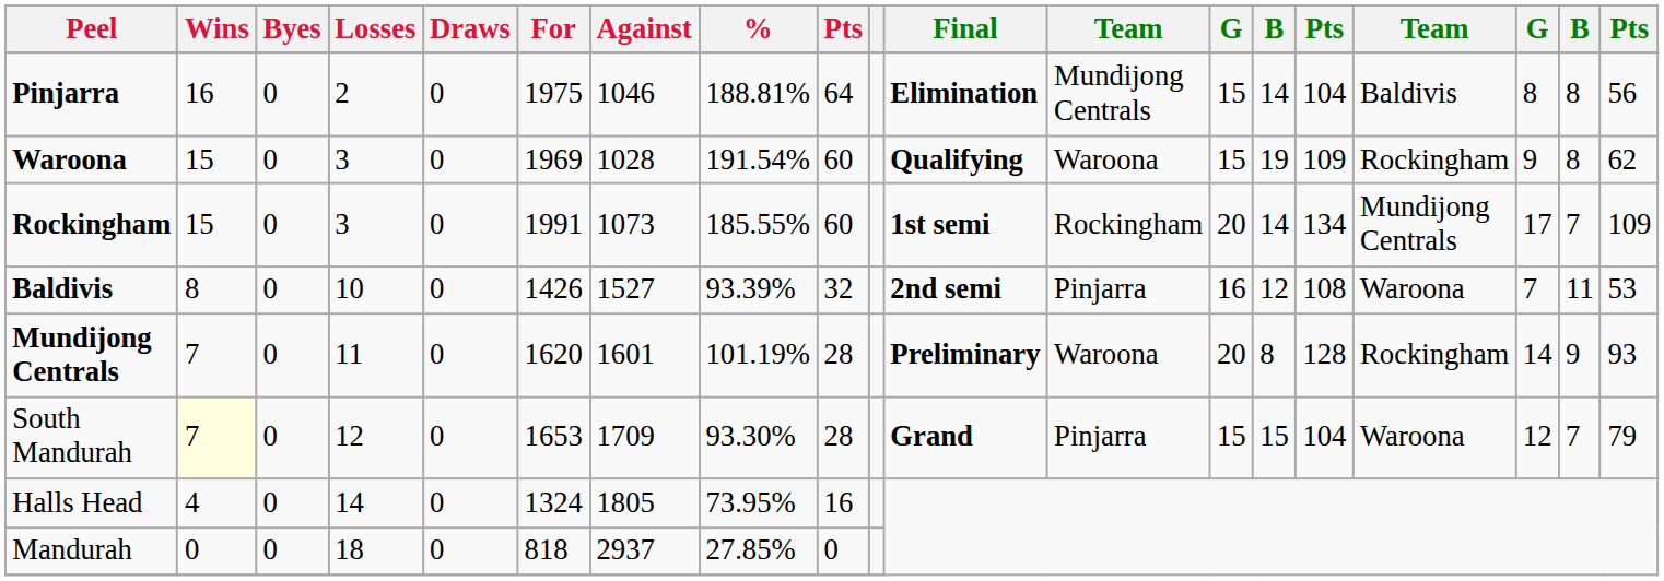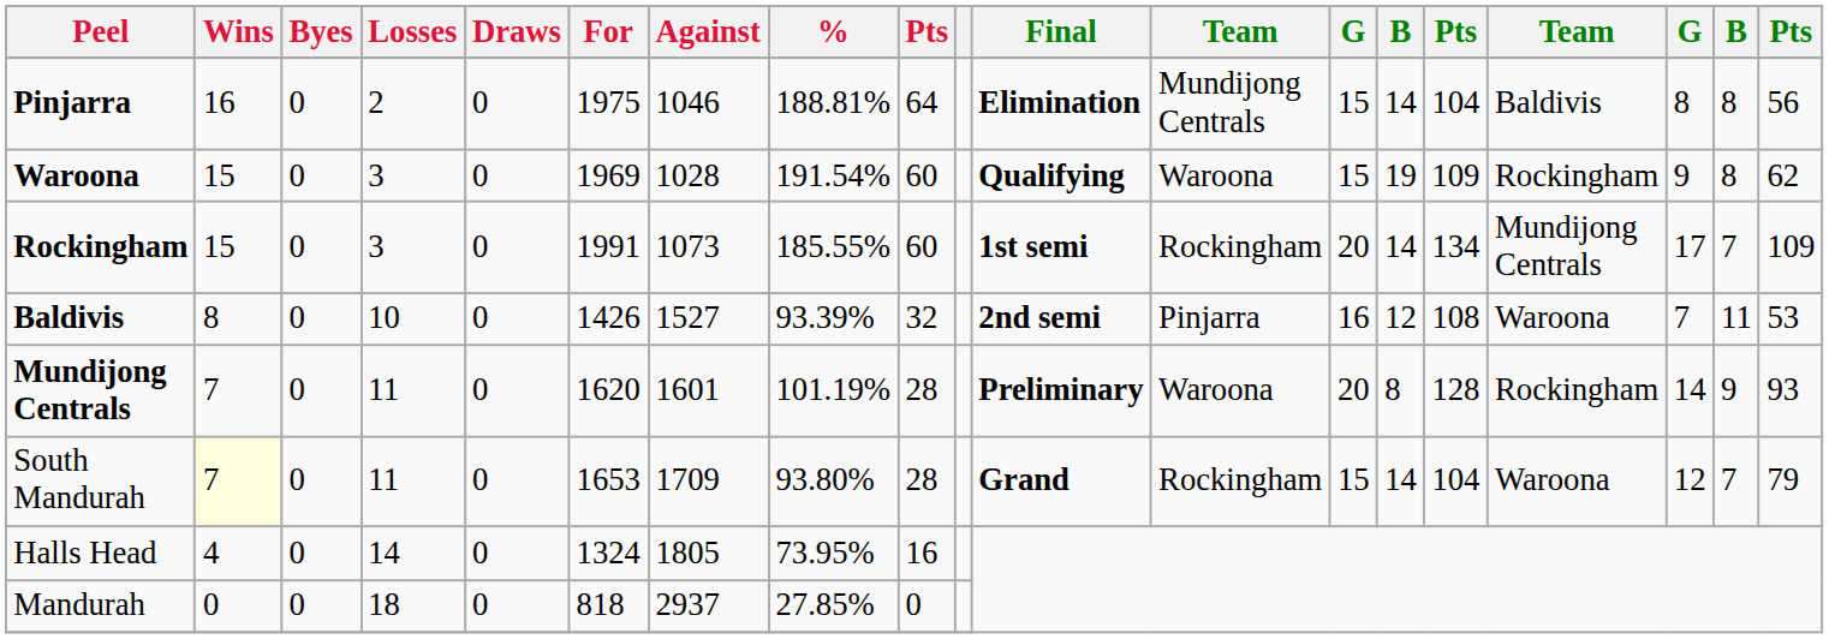 <table style="font-size: 85%; text-align: left;" class="wikitable">
 <tr>
 <th style="color:crimson">Peel</th>
 <th style="color:crimson">Wins</th>
 <th style="color:crimson">Byes</th>
 <th style="color:crimson">Losses</th>
 <th style="color:crimson">Draws</th>
 <th style="color:crimson">For</th>
 <th style="color:crimson">Against</th>
 <th style="color:crimson">%</th>
 <th style="color:crimson">Pts</th>
 <th></th>
 <th style="color:green">Final</th>
 <th style="color:green">Team</th>
 <th style="color:green">G</th>
 <th style="color:green">B</th>
 <th style="color:green">Pts</th>
 <th style="color:green">Team</th>
 <th style="color:green">G</th>
 <th style="color:green">B</th>
 <th style="color:green">Pts</th>
 </tr>
 <tr>
 </tr>
 <tr>
 </tr>
 <tr>
 <td><strong>	Pinjarra	</strong></td>
 <td>16</td>
 <td>0</td>
 <td>2</td>
 <td>0</td>
 <td>1975</td>
 <td>1046</td>
 <td>188.81%</td>
 <td>64</td>
 <td></td>
 <td><strong>Elimination</strong></td>
 <td>Mundijong Centrals</td>
 <td>15</td>
 <td>14</td>
 <td>104</td>
 <td>Baldivis</td>
 <td>8</td>
 <td>8</td>
 <td>56</td>
 </tr>
 <tr>
 <td><strong>	Waroona	</strong></td>
 <td>15</td>
 <td>0</td>
 <td>3</td>
 <td>0</td>
 <td>1969</td>
 <td>1028</td>
 <td>191.54%</td>
 <td>60</td>
 <td></td>
 <td><strong>Qualifying</strong></td>
 <td>Waroona</td>
 <td>15</td>
 <td>19</td>
 <td>109</td>
 <td>Rockingham</td>
 <td>9</td>
 <td>8</td>
 <td>62</td>
 </tr>
 <tr>
 <td><strong>	Rockingham	</strong></td>
 <td>15</td>
 <td>0</td>
 <td>3</td>
 <td>0</td>
 <td>1991</td>
 <td>1073</td>
 <td>185.55%</td>
 <td>60</td>
 <td></td>
 <td><strong>1st semi</strong></td>
 <td>Rockingham</td>
 <td>20</td>
 <td>14</td>
 <td>134</td>
 <td>Mundijong Centrals</td>
 <td>17</td>
 <td>7</td>
 <td>109</td>
 </tr>
 <tr>
 <td><strong>	Baldivis	</strong></td>
 <td>8</td>
 <td>0</td>
 <td>10</td>
 <td>0</td>
 <td>1426</td>
 <td>1527</td>
 <td>93.39%</td>
 <td>32</td>
 <td></td>
 <td><strong>2nd semi</strong></td>
 <td>Pinjarra</td>
 <td>16</td>
 <td>12</td>
 <td>108</td>
 <td>Waroona</td>
 <td>7</td>
 <td>11</td>
 <td>53</td>
 </tr>
 <tr>
 <td><strong>	Mundijong Centrals	</strong></td>
 <td>7</td>
 <td>0</td>
 <td>11</td>
 <td>0</td>
 <td>1620</td>
 <td>1601</td>
 <td>101.19%</td>
 <td>28</td>
 <td></td>
 <td><strong>Preliminary</strong></td>
 <td>Waroona</td>
 <td>20</td>
 <td>8</td>
 <td>128</td>
 <td>Rockingham</td>
 <td>14</td>
 <td>9</td>
 <td>93</td>
 </tr>
 <tr>
 <td>South Mandurah</td>
 <td style="background: lightyellow;">7</td>
 <td>0</td>
-<td>12</td>
+<td>11</td>
 <td>0</td>
 <td>1653</td>
 <td>1709</td>
-<td>93.30%</td>
+<td>93.80%</td>
 <td>28</td>
 <td></td>
 <td><strong>Grand</strong></td>
-<td>Pinjarra</td>
+<td>Rockingham</td>
 <td>15</td>
-<td>15</td>
+<td>14</td>
 <td>104</td>
 <td>Waroona</td>
 <td>12</td>
 <td>7</td>
 <td>79</td>
 </tr>
 <tr>
 <td>Halls Head</td>
 <td>4</td>
 <td>0</td>
 <td>14</td>
 <td>0</td>
 <td>1324</td>
 <td>1805</td>
 <td>73.95%</td>
 <td>16</td>
 <td></td>
 </tr>
 <tr>
 <td>Mandurah</td>
 <td>0</td>
 <td>0</td>
 <td>18</td>
 <td>0</td>
 <td>818</td>
 <td>2937</td>
 <td>27.85%</td>
 <td>0</td>
 <td></td>
 </tr>
 <tr>
 </tr>
 </table>
